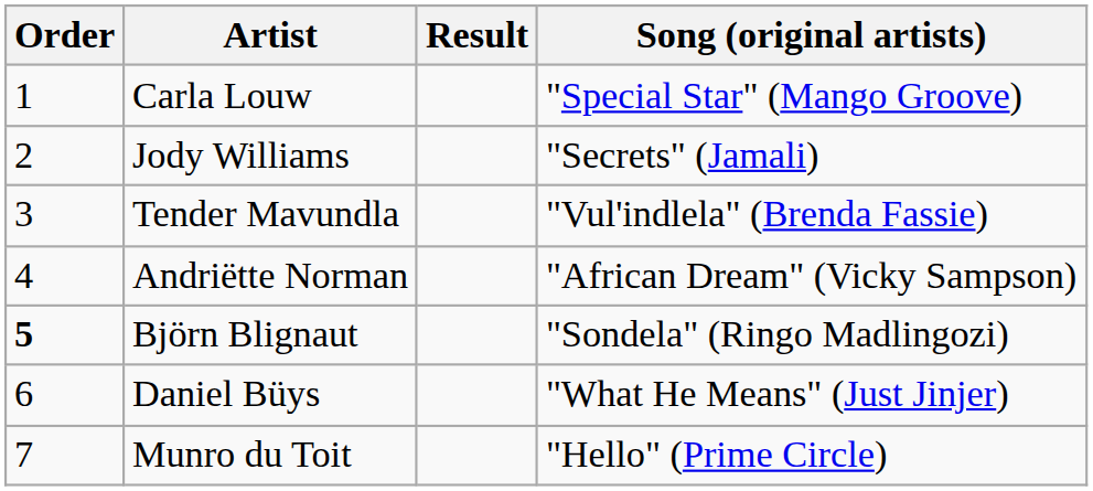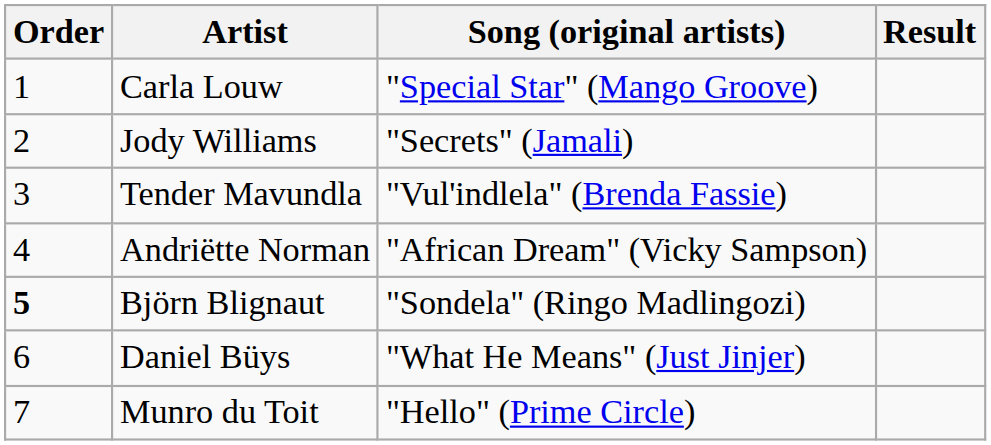 <table class=wikitable>
 <tr>
 <th>Order</th>
 <th>Artist</th>
+<th>Song (original artists)</th>
 <th>Result</th>
-<th>Song (original artists)</th>
 </tr>
 <tr>
 <td>1</td>
 <td>Carla Louw</td>
+<td>"<a href='#'>Special Star</a>" (<a href='#'>Mango Groove</a>)</td>
 <td></td>
-<td>"<a href='#'>Special Star</a>" (<a href='#'>Mango Groove</a>)</td>
 </tr>
 <tr>
 <td>2</td>
 <td>Jody Williams</td>
+<td>"Secrets" (<a href='#'>Jamali</a>)</td>
 <td></td>
-<td>"Secrets" (<a href='#'>Jamali</a>)</td>
 </tr>
 <tr>
 <td>3</td>
 <td>Tender Mavundla</td>
+<td>"Vul'indlela" (<a href='#'>Brenda Fassie</a>)</td>
 <td></td>
-<td>"Vul'indlela" (<a href='#'>Brenda Fassie</a>)</td>
 </tr>
 <tr>
 <td>4</td>
 <td>Andriëtte Norman</td>
+<td>"African Dream" (Vicky Sampson)</td>
 <td></td>
-<td>"African Dream" (Vicky Sampson)</td>
 </tr>
 <tr>
 <td><strong>5</strong></td>
 <td>Björn Blignaut</td>
+<td>"Sondela" (Ringo Madlingozi)</td>
 <td></td>
-<td>"Sondela" (Ringo Madlingozi)</td>
 </tr>
 <tr>
 <td>6</td>
 <td>Daniel Büys</td>
+<td>"What He Means" (<a href='#'>Just Jinjer</a>)</td>
 <td></td>
-<td>"What He Means" (<a href='#'>Just Jinjer</a>)</td>
 </tr>
 <tr>
 <td>7</td>
 <td>Munro du Toit</td>
+<td>"Hello" (<a href='#'>Prime Circle</a>)</td>
 <td></td>
-<td>"Hello" (<a href='#'>Prime Circle</a>)</td>
 </tr>
 </table>
